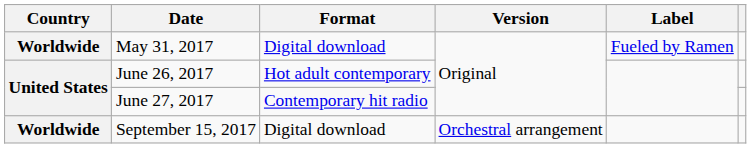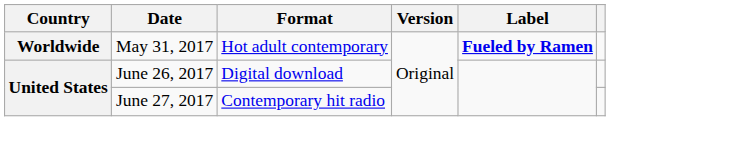 <table class="wikitable plainrowheaders">
 <tr>
 <th>Country</th>
 <th>Date</th>
 <th>Format</th>
 <th>Version</th>
 <th>Label</th>
 <th></th>
 </tr>
 <tr>
 <th scope="row">Worldwide</th>
 <td>May 31, 2017</td>
-<td><a href='#'>Digital download</a></td>
+<td><a href='#'>Hot adult contemporary</a></td>
 <td rowspan="3">Original</td>
-<td><a href='#'>Fueled by Ramen</a></td>
+<td><strong><a href='#'>Fueled by Ramen</a></strong></td>
 <td></td>
 </tr>
 <tr>
 <th scope="row" rowspan="2">United States</th>
 <td>June 26, 2017</td>
-<td><a href='#'>Hot adult contemporary</a></td>
+<td><a href='#'>Digital download</a></td>
 <td rowspan="2"></td>
 <td></td>
 </tr>
 <tr>
 <td>June 27, 2017</td>
 <td><a href='#'>Contemporary hit radio</a></td>
 <td></td>
 </tr>
-<tr>
-<th scope="row">Worldwide</th>
-<td>September 15, 2017</td>
-<td>Digital download</td>
-<td><a href='#'>Orchestral</a> arrangement</td>
-<td></td>
-<td></td>
-</tr>
 </table>
